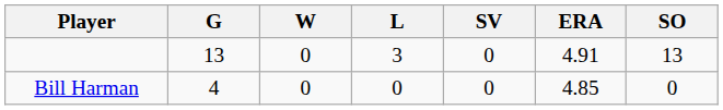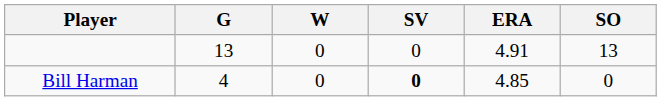 <table class="wikitable sortable">
 <tr>
 <th bgcolor="#DDDDFF" width="16%">Player</th>
 <th bgcolor="#DDDDFF" width="9%">G</th>
 <th bgcolor="#DDDDFF" width="9%">W</th>
-<th bgcolor="#DDDDFF" width="9%">L</th>
 <th bgcolor="#DDDDFF" width="9%">SV</th>
 <th bgcolor="#DDDDFF" width="9%">ERA</th>
 <th bgcolor="#DDDDFF" width="9%">SO</th>
 </tr>
 <tr align="center">
 <td></td>
 <td>13</td>
 <td>0</td>
-<td>3</td>
 <td>0</td>
 <td>4.91</td>
 <td>13</td>
 </tr>
 <tr align="center">
 <td><a href='#'>Bill Harman</a></td>
 <td>4</td>
 <td>0</td>
-<td>0</td>
-<td>0</td>
+<td><strong>0</strong></td>
 <td>4.85</td>
 <td>0</td>
 </tr>
 </table>
